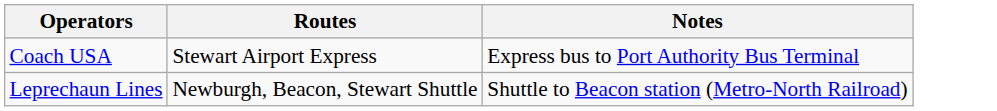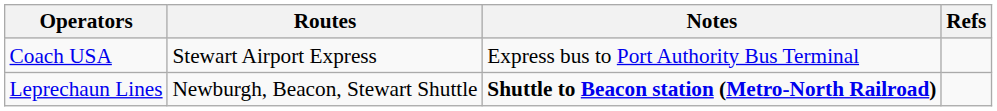 <table class="wikitable">
 <tr>
 <th> Operators</th>
 <th>Routes</th>
 <th>Notes</th>
+<th>Refs</th>
 </tr>
 <tr>
 <td><a href='#'>Coach USA</a></td>
 <td>Stewart Airport Express</td>
 <td>Express bus to <a href='#'>Port Authority Bus Terminal</a></td>
+<td></td>
 </tr>
 <tr>
 <td><a href='#'>Leprechaun Lines</a></td>
 <td>Newburgh, Beacon, Stewart Shuttle</td>
-<td>Shuttle to <a href='#'>Beacon station</a> (<a href='#'>Metro-North Railroad</a>)</td>
+<td><strong>Shuttle to <a href='#'>Beacon station</a> (<a href='#'>Metro-North Railroad</a>)</strong></td>
+<td></td>
 </tr>
 </table>
